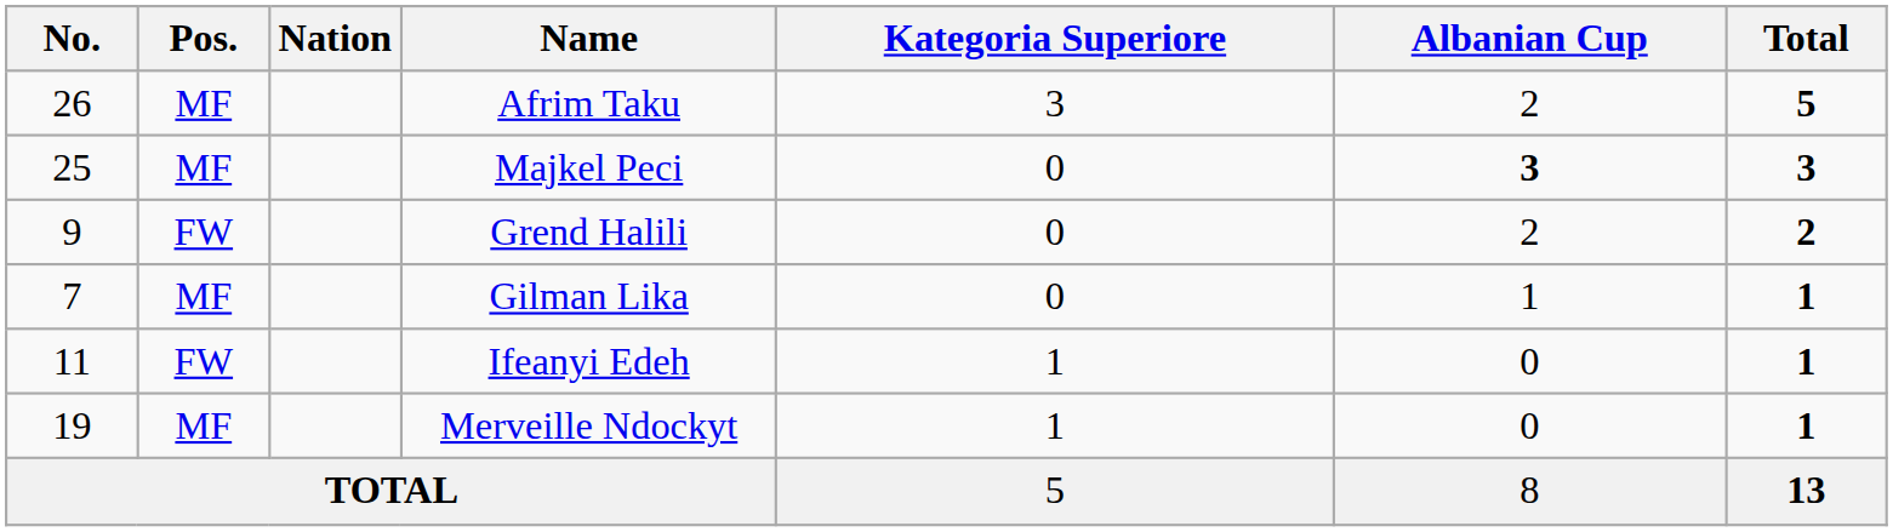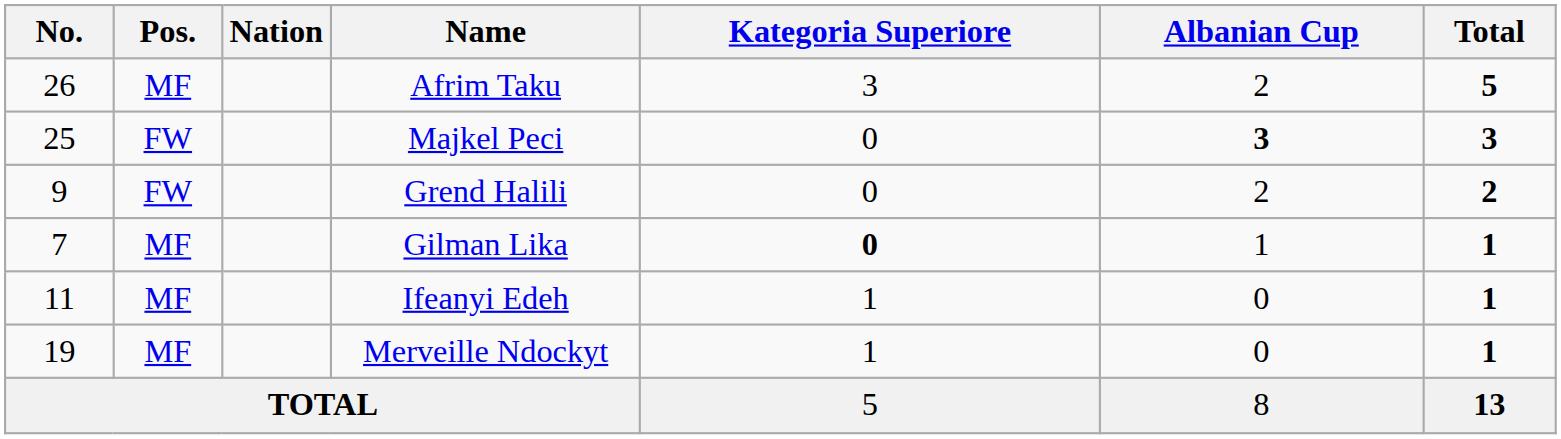 <table class="wikitable sortable" style="font-size: 95%; text-align: center;">
 <tr>
 <th width="7%"><strong>No.</strong></th>
 <th width="7%"><strong>Pos.</strong></th>
 <th width="7%"><strong>Nation</strong></th>
 <th width="20%"><strong>Name</strong></th>
 <th><a href='#'>Kategoria Superiore</a></th>
 <th><a href='#'>Albanian Cup</a></th>
 <th>Total</th>
 </tr>
 <tr>
 <td>26</td>
 <td><a href='#'>MF</a></td>
 <td></td>
 <td><a href='#'>Afrim Taku</a></td>
 <td>3 </td>
 <td>2 </td>
 <td><strong>5</strong> </td>
 </tr>
 <tr>
 <td>25</td>
-<td><a href='#'>MF</a></td>
+<td><a href='#'>FW</a></td>
 <td></td>
 <td><a href='#'>Majkel Peci</a></td>
 <td>0 </td>
 <td><strong>3 </strong></td>
 <td><strong>3</strong> </td>
 </tr>
 <tr>
 <td>9</td>
 <td><a href='#'>FW</a></td>
 <td></td>
 <td><a href='#'>Grend Halili</a></td>
 <td>0 </td>
 <td>2 </td>
 <td><strong>2</strong> </td>
 </tr>
 <tr>
 <td>7</td>
 <td><a href='#'>MF</a></td>
 <td></td>
 <td><a href='#'>Gilman Lika</a></td>
-<td>0 </td>
+<td><strong>0 </strong></td>
 <td>1 </td>
 <td><strong>1</strong> </td>
 </tr>
 <tr>
 <td>11</td>
-<td><a href='#'>FW</a></td>
+<td><a href='#'>MF</a></td>
 <td></td>
 <td><a href='#'>Ifeanyi Edeh</a></td>
 <td>1 </td>
 <td>0 </td>
 <td><strong>1</strong> </td>
 </tr>
 <tr>
 <td>19</td>
 <td><a href='#'>MF</a></td>
 <td></td>
 <td><a href='#'>Merveille Ndockyt</a></td>
 <td>1 </td>
 <td>0 </td>
 <td><strong>1</strong> </td>
 </tr>
 <tr bgcolor="F1F1F1" >
 <td colspan=4><strong>TOTAL</strong></td>
 <td>5 </td>
 <td>8 </td>
 <td><strong>13</strong> </td>
 </tr>
 </table>
